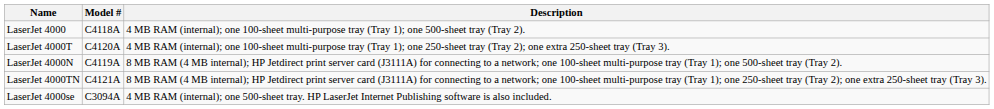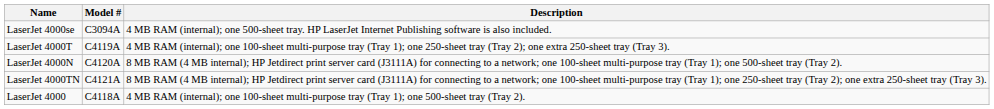 <table class="wikitable">
 <tr>
 <th>Name</th>
 <th>Model #</th>
 <th>Description</th>
 </tr>
 <tr>
-<td>LaserJet 4000</td>
-<td>C4118A</td>
-<td>4 MB RAM (internal); one 100-sheet multi-purpose tray (Tray 1); one 500-sheet tray (Tray 2).</td>
+<td>LaserJet 4000se</td>
+<td>C3094A</td>
+<td>4 MB RAM (internal); one 500-sheet tray. HP LaserJet Internet Publishing software is also included.</td>
 </tr>
 <tr>
 <td>LaserJet 4000T</td>
-<td>C4120A</td>
+<td>C4119A</td>
 <td>4 MB RAM (internal); one 100-sheet multi-purpose tray (Tray 1); one 250-sheet tray (Tray 2); one extra 250-sheet tray (Tray 3).</td>
 </tr>
 <tr>
 <td>LaserJet 4000N</td>
-<td>C4119A</td>
+<td>C4120A</td>
 <td>8 MB RAM (4 MB  internal); HP Jetdirect print server card (J3111A) for connecting to a network; one 100-sheet multi-purpose tray (Tray 1); one 500-sheet tray (Tray 2).</td>
 </tr>
 <tr>
 <td>LaserJet 4000TN</td>
 <td>C4121A</td>
 <td>8 MB RAM (4 MB internal); HP Jetdirect print server card (J3111A) for connecting to a network; one 100-sheet multi-purpose tray (Tray 1); one 250-sheet tray (Tray 2); one extra 250-sheet tray (Tray 3).</td>
 </tr>
 <tr>
-<td>LaserJet 4000se</td>
-<td>C3094A</td>
-<td>4 MB RAM (internal); one 500-sheet tray. HP LaserJet Internet Publishing software is also included.</td>
+<td>LaserJet 4000</td>
+<td>C4118A</td>
+<td>4 MB RAM (internal); one 100-sheet multi-purpose tray (Tray 1); one 500-sheet tray (Tray 2).</td>
 </tr>
 </table>
